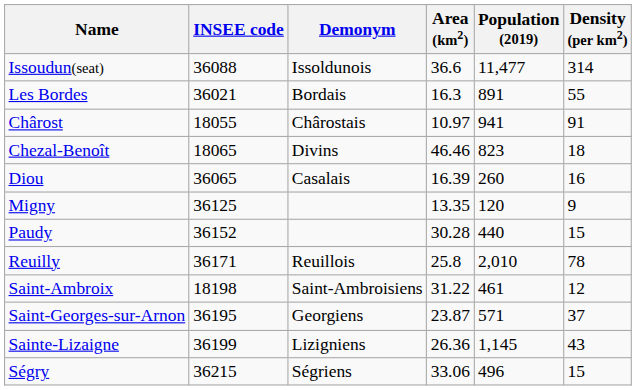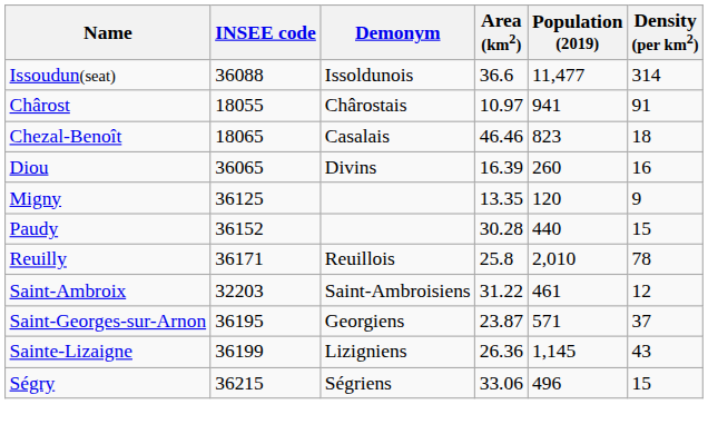 <table class="wikitable">
 <tr>
 <th>Name</th>
 <th><a href='#'>INSEE code</a></th>
 <th><a href='#'>Demonym</a></th>
 <th>Area<br><small>(km<sup>2</sup>)</small></th>
 <th>Population<br><small>(2019)</small></th>
 <th>Density<br><small>(per km<sup>2</sup>)</small></th>
 </tr>
 <tr>
 <td><a href='#'>Issoudun</a><small>(seat)</small></td>
 <td>36088</td>
 <td>Issoldunois</td>
 <td>36.6</td>
 <td>11,477</td>
 <td>314</td>
 </tr>
 <tr>
-<td><a href='#'>Les Bordes</a></td>
-<td>36021</td>
-<td>Bordais</td>
-<td>16.3</td>
-<td>891</td>
-<td>55</td>
-</tr>
-<tr>
 <td><a href='#'>Chârost</a></td>
 <td>18055</td>
 <td>Chârostais</td>
 <td>10.97</td>
 <td>941</td>
 <td>91</td>
 </tr>
 <tr>
 <td><a href='#'>Chezal-Benoît</a></td>
 <td>18065</td>
-<td>Divins</td>
+<td>Casalais</td>
 <td>46.46</td>
 <td>823</td>
 <td>18</td>
 </tr>
 <tr>
 <td><a href='#'>Diou</a></td>
 <td>36065</td>
-<td>Casalais</td>
+<td>Divins</td>
 <td>16.39</td>
 <td>260</td>
 <td>16</td>
 </tr>
 <tr>
 <td><a href='#'>Migny</a></td>
 <td>36125</td>
 <td></td>
 <td>13.35</td>
 <td>120</td>
 <td>9</td>
 </tr>
 <tr>
 <td><a href='#'>Paudy</a></td>
 <td>36152</td>
 <td></td>
 <td>30.28</td>
 <td>440</td>
 <td>15</td>
 </tr>
 <tr>
 <td><a href='#'>Reuilly</a></td>
 <td>36171</td>
 <td>Reuillois</td>
 <td>25.8</td>
 <td>2,010</td>
 <td>78</td>
 </tr>
 <tr>
 <td><a href='#'>Saint-Ambroix</a></td>
-<td>18198</td>
+<td>32203</td>
 <td>Saint-Ambroisiens</td>
 <td>31.22</td>
 <td>461</td>
 <td>12</td>
 </tr>
 <tr>
 <td><a href='#'>Saint-Georges-sur-Arnon</a></td>
 <td>36195</td>
 <td>Georgiens</td>
 <td>23.87</td>
 <td>571</td>
 <td>37</td>
 </tr>
 <tr>
 <td><a href='#'>Sainte-Lizaigne</a></td>
 <td>36199</td>
 <td>Lizigniens</td>
 <td>26.36</td>
 <td>1,145</td>
 <td>43</td>
 </tr>
 <tr>
 <td><a href='#'>Ségry</a></td>
 <td>36215</td>
 <td>Ségriens</td>
 <td>33.06</td>
 <td>496</td>
 <td>15</td>
 </tr>
 </table>
